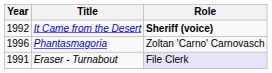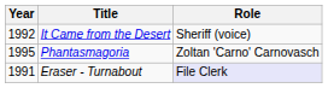 <table class="wikitable sortable">
 <tr>
 <th>Year</th>
 <th>Title</th>
 <th>Role</th>
 </tr>
 <tr>
 <td>1992</td>
 <td><em><a href='#'>It Came from the Desert</a></em></td>
-<td><strong>Sheriff (voice)</strong></td>
+<td>Sheriff (voice)</td>
 </tr>
 <tr>
-<td>1996</td>
+<td>1995</td>
 <td><em><a href='#'>Phantasmagoria</a></em></td>
 <td>Zoltan 'Carno' Carnovasch</td>
 </tr>
 <tr>
 <td>1991</td>
 <td><em>Eraser - Turnabout</em></td>
 <td style="background: lavender;">File Clerk</td>
 </tr>
 </table>
